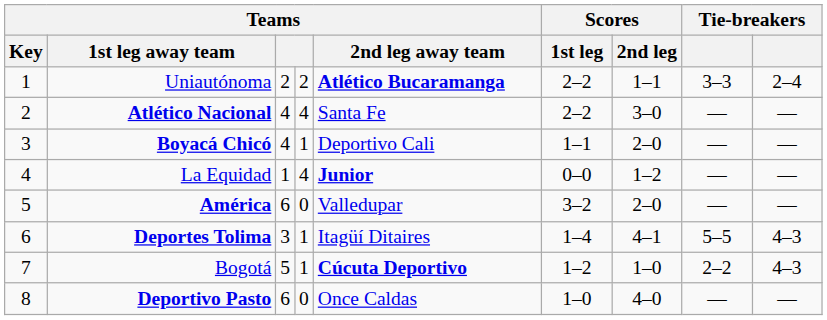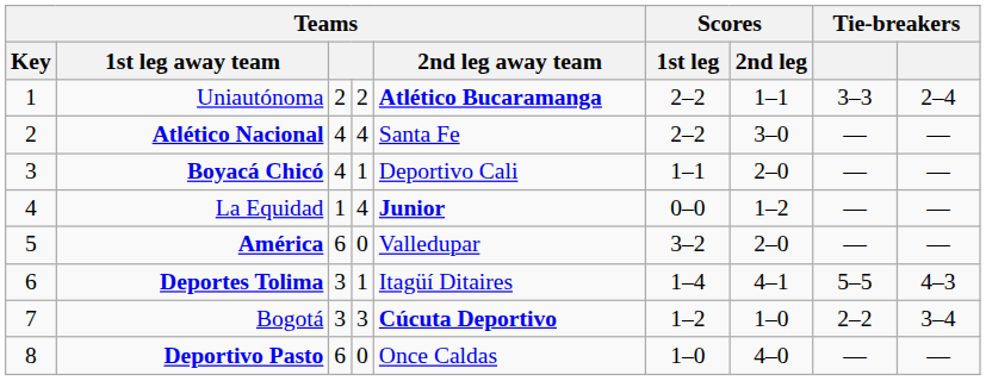 <table class="wikitable" style="text-align: center;">
 <tr>
 <th colspan=5>Teams</th>
 <th colspan=2>Scores</th>
 <th colspan=2>Tie-breakers</th>
 </tr>
 <tr>
 <th width="5">Key</th>
 <th width="180">1st leg away team</th>
 <th colspan=2></th>
 <th width="180">2nd leg away team</th>
 <th width="50">1st leg</th>
 <th width="50">2nd leg</th>
 <th width="50"></th>
 <th width="50"></th>
 </tr>
 <tr>
 <td align=center>1</td>
 <td align=right><a href='#'>Uniautónoma</a></td>
 <td>2</td>
 <td>2</td>
 <td align=left><strong><a href='#'>Atlético Bucaramanga</a></strong></td>
 <td>2–2</td>
 <td>1–1</td>
 <td>3–3</td>
 <td>2–4</td>
 </tr>
 <tr>
 <td align=center>2</td>
 <td align=right><strong><a href='#'>Atlético Nacional</a></strong></td>
 <td>4</td>
 <td>4</td>
 <td align=left><a href='#'>Santa Fe</a></td>
 <td>2–2</td>
 <td>3–0</td>
 <td>—</td>
 <td>—</td>
 </tr>
 <tr>
 <td align=center>3</td>
 <td align=right><strong><a href='#'>Boyacá Chicó</a></strong></td>
 <td>4</td>
 <td>1</td>
 <td align=left><a href='#'>Deportivo Cali</a></td>
 <td>1–1</td>
 <td>2–0</td>
 <td>—</td>
 <td>—</td>
 </tr>
 <tr>
 <td align=center>4</td>
 <td align=right><a href='#'>La Equidad</a></td>
 <td>1</td>
 <td>4</td>
 <td align=left><strong><a href='#'>Junior</a></strong></td>
 <td>0–0</td>
 <td>1–2</td>
 <td>—</td>
 <td>—</td>
 </tr>
 <tr>
 <td align=center>5</td>
 <td align=right><strong><a href='#'>América</a></strong></td>
 <td>6</td>
 <td>0</td>
 <td align=left><a href='#'>Valledupar</a></td>
 <td>3–2</td>
 <td>2–0</td>
 <td>—</td>
 <td>—</td>
 </tr>
 <tr>
 <td align=center>6</td>
 <td align=right><strong><a href='#'>Deportes Tolima</a></strong></td>
 <td>3</td>
 <td>1</td>
 <td align=left><a href='#'>Itagüí Ditaires</a></td>
 <td>1–4</td>
 <td>4–1</td>
 <td>5–5</td>
 <td>4–3</td>
 </tr>
 <tr>
 <td align=center>7</td>
 <td align=right><a href='#'>Bogotá</a></td>
-<td>5</td>
-<td>1</td>
+<td>3</td>
+<td>3</td>
 <td align=left><strong><a href='#'>Cúcuta Deportivo</a></strong></td>
 <td>1–2</td>
 <td>1–0</td>
 <td>2–2</td>
-<td>4–3</td>
+<td>3–4</td>
 </tr>
 <tr>
 <td align=center>8</td>
 <td align=right><strong><a href='#'>Deportivo Pasto</a></strong></td>
 <td>6</td>
 <td>0</td>
 <td align=left><a href='#'>Once Caldas</a></td>
 <td>1–0</td>
 <td>4–0</td>
 <td>—</td>
 <td>—</td>
 </tr>
 </table>
